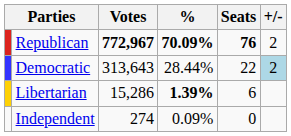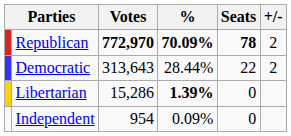 <table class="wikitable centre" style="text-align:right">
 <tr>
 <th colspan="2" scope="col">Parties</th>
 <th scope="col">Votes</th>
 <th scope="col">%</th>
 <th scope="col">Seats</th>
 <th scope="col">+/-</th>
 </tr>
 <tr>
 <td bgcolor="#DC241f"></td>
 <td align="left"><a href='#'>Republican</a></td>
-<td><strong>772,967</strong></td>
+<td><strong>772,970</strong></td>
 <td><strong>70.09%</strong></td>
-<td><strong>76</strong></td>
+<td><strong>78</strong></td>
 <td align="center"> 2</td>
 </tr>
 <tr>
 <td bgcolor="#3333FF"></td>
 <td align="left"><a href='#'>Democratic</a></td>
 <td>313,643</td>
 <td>28.44%</td>
 <td>22</td>
-<td align="center" style="background: lightblue;"> 2</td>
+<td align="center"> 2</td>
 </tr>
 <tr>
 <td bgcolor="#FED105"></td>
 <td align="left"><a href='#'>Libertarian</a></td>
 <td>15,286</td>
 <td><strong>1.39%</strong></td>
-<td>6</td>
+<td>0</td>
 <td align="center"></td>
 </tr>
 <tr>
 <td></td>
 <td><a href='#'>Independent</a></td>
-<td>274</td>
+<td>954</td>
 <td>0.09%</td>
 <td>0</td>
 <td align="center"></td>
 </tr>
 </table>
